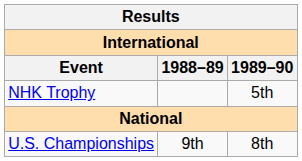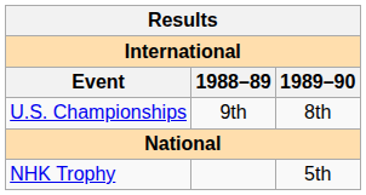 <table class="wikitable" style="text-align:center">
 <tr>
 <th colspan=3 align=center><strong>Results</strong></th>
 </tr>
 <tr>
 <th style="background-color: #ffdead; " colspan=3 align=center><strong>International</strong></th>
 </tr>
 <tr>
 <th>Event</th>
 <th>1988–89</th>
 <th>1989–90</th>
 </tr>
 <tr>
-<td align=left><a href='#'>NHK Trophy</a></td>
-<td></td>
-<td>5th</td>
+<td align=left><a href='#'>U.S. Championships</a></td>
+<td>9th</td>
+<td>8th</td>
 </tr>
 <tr>
 <th style="background-color: #ffdead; " colspan=3 align=center><strong>National</strong></th>
 </tr>
 <tr>
-<td align=left><a href='#'>U.S. Championships</a></td>
-<td>9th</td>
-<td>8th</td>
+<td align=left><a href='#'>NHK Trophy</a></td>
+<td></td>
+<td>5th</td>
 </tr>
 </table>
